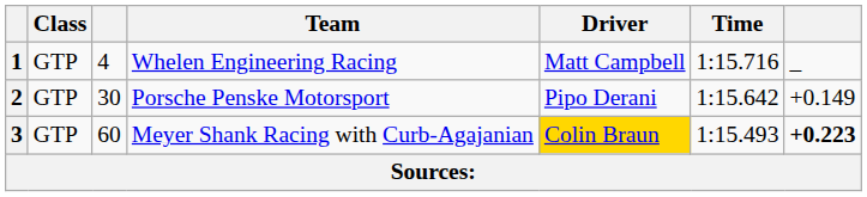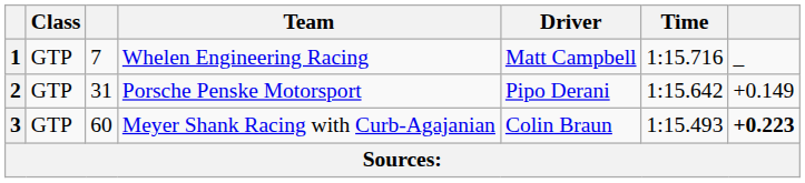 <table class="wikitable">
 <tr>
 <th scope="col"></th>
 <th scope="col">Class</th>
 <th scope="col"></th>
 <th scope="col">Team</th>
 <th scope="col">Driver</th>
 <th scope="col">Time</th>
 <th scope="col"></th>
 </tr>
 <tr>
 <th scope="row">1</th>
 <td>GTP</td>
-<td>4</td>
+<td>7</td>
 <td><a href='#'>Whelen Engineering Racing</a></td>
 <td><a href='#'>Matt Campbell</a></td>
 <td>1:15.716</td>
 <td>_</td>
 </tr>
 <tr>
 <th scope="row">2</th>
 <td>GTP</td>
-<td>30</td>
+<td>31</td>
 <td><a href='#'>Porsche Penske Motorsport</a></td>
 <td><a href='#'>Pipo Derani</a></td>
 <td>1:15.642</td>
 <td>+0.149</td>
 </tr>
 <tr>
 <th scope="row">3</th>
 <td>GTP</td>
 <td>60</td>
 <td><a href='#'>Meyer Shank Racing</a> with <a href='#'>Curb-Agajanian</a></td>
-<td style="background: gold;"><a href='#'>Colin Braun</a></td>
+<td><a href='#'>Colin Braun</a></td>
 <td>1:15.493</td>
 <td><strong>+0.223</strong></td>
 </tr>
 <tr>
 <th colspan="7">Sources:</th>
 </tr>
 </table>
